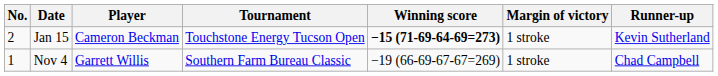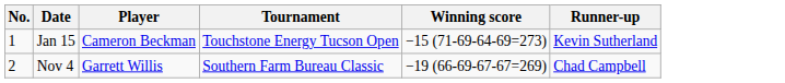 <table class="wikitable" style="font-size:95%;">
 <tr>
 <th>No.</th>
 <th>Date</th>
 <th>Player</th>
 <th>Tournament</th>
 <th>Winning score</th>
-<th>Margin of victory</th>
 <th>Runner-up</th>
 </tr>
 <tr>
-<td>2</td>
+<td>1</td>
 <td>Jan 15</td>
 <td> <a href='#'>Cameron Beckman</a></td>
 <td><a href='#'>Touchstone Energy Tucson Open</a></td>
-<td><strong>−15 (71-69-64-69=273)</strong></td>
-<td>1 stroke</td>
+<td>−15 (71-69-64-69=273)</td>
 <td> <a href='#'>Kevin Sutherland</a></td>
 </tr>
 <tr>
-<td>1</td>
+<td>2</td>
 <td>Nov 4</td>
 <td> <a href='#'>Garrett Willis</a></td>
 <td><a href='#'>Southern Farm Bureau Classic</a></td>
 <td>−19 (66-69-67-67=269)</td>
-<td>1 stroke</td>
 <td> <a href='#'>Chad Campbell</a></td>
 </tr>
 </table>
